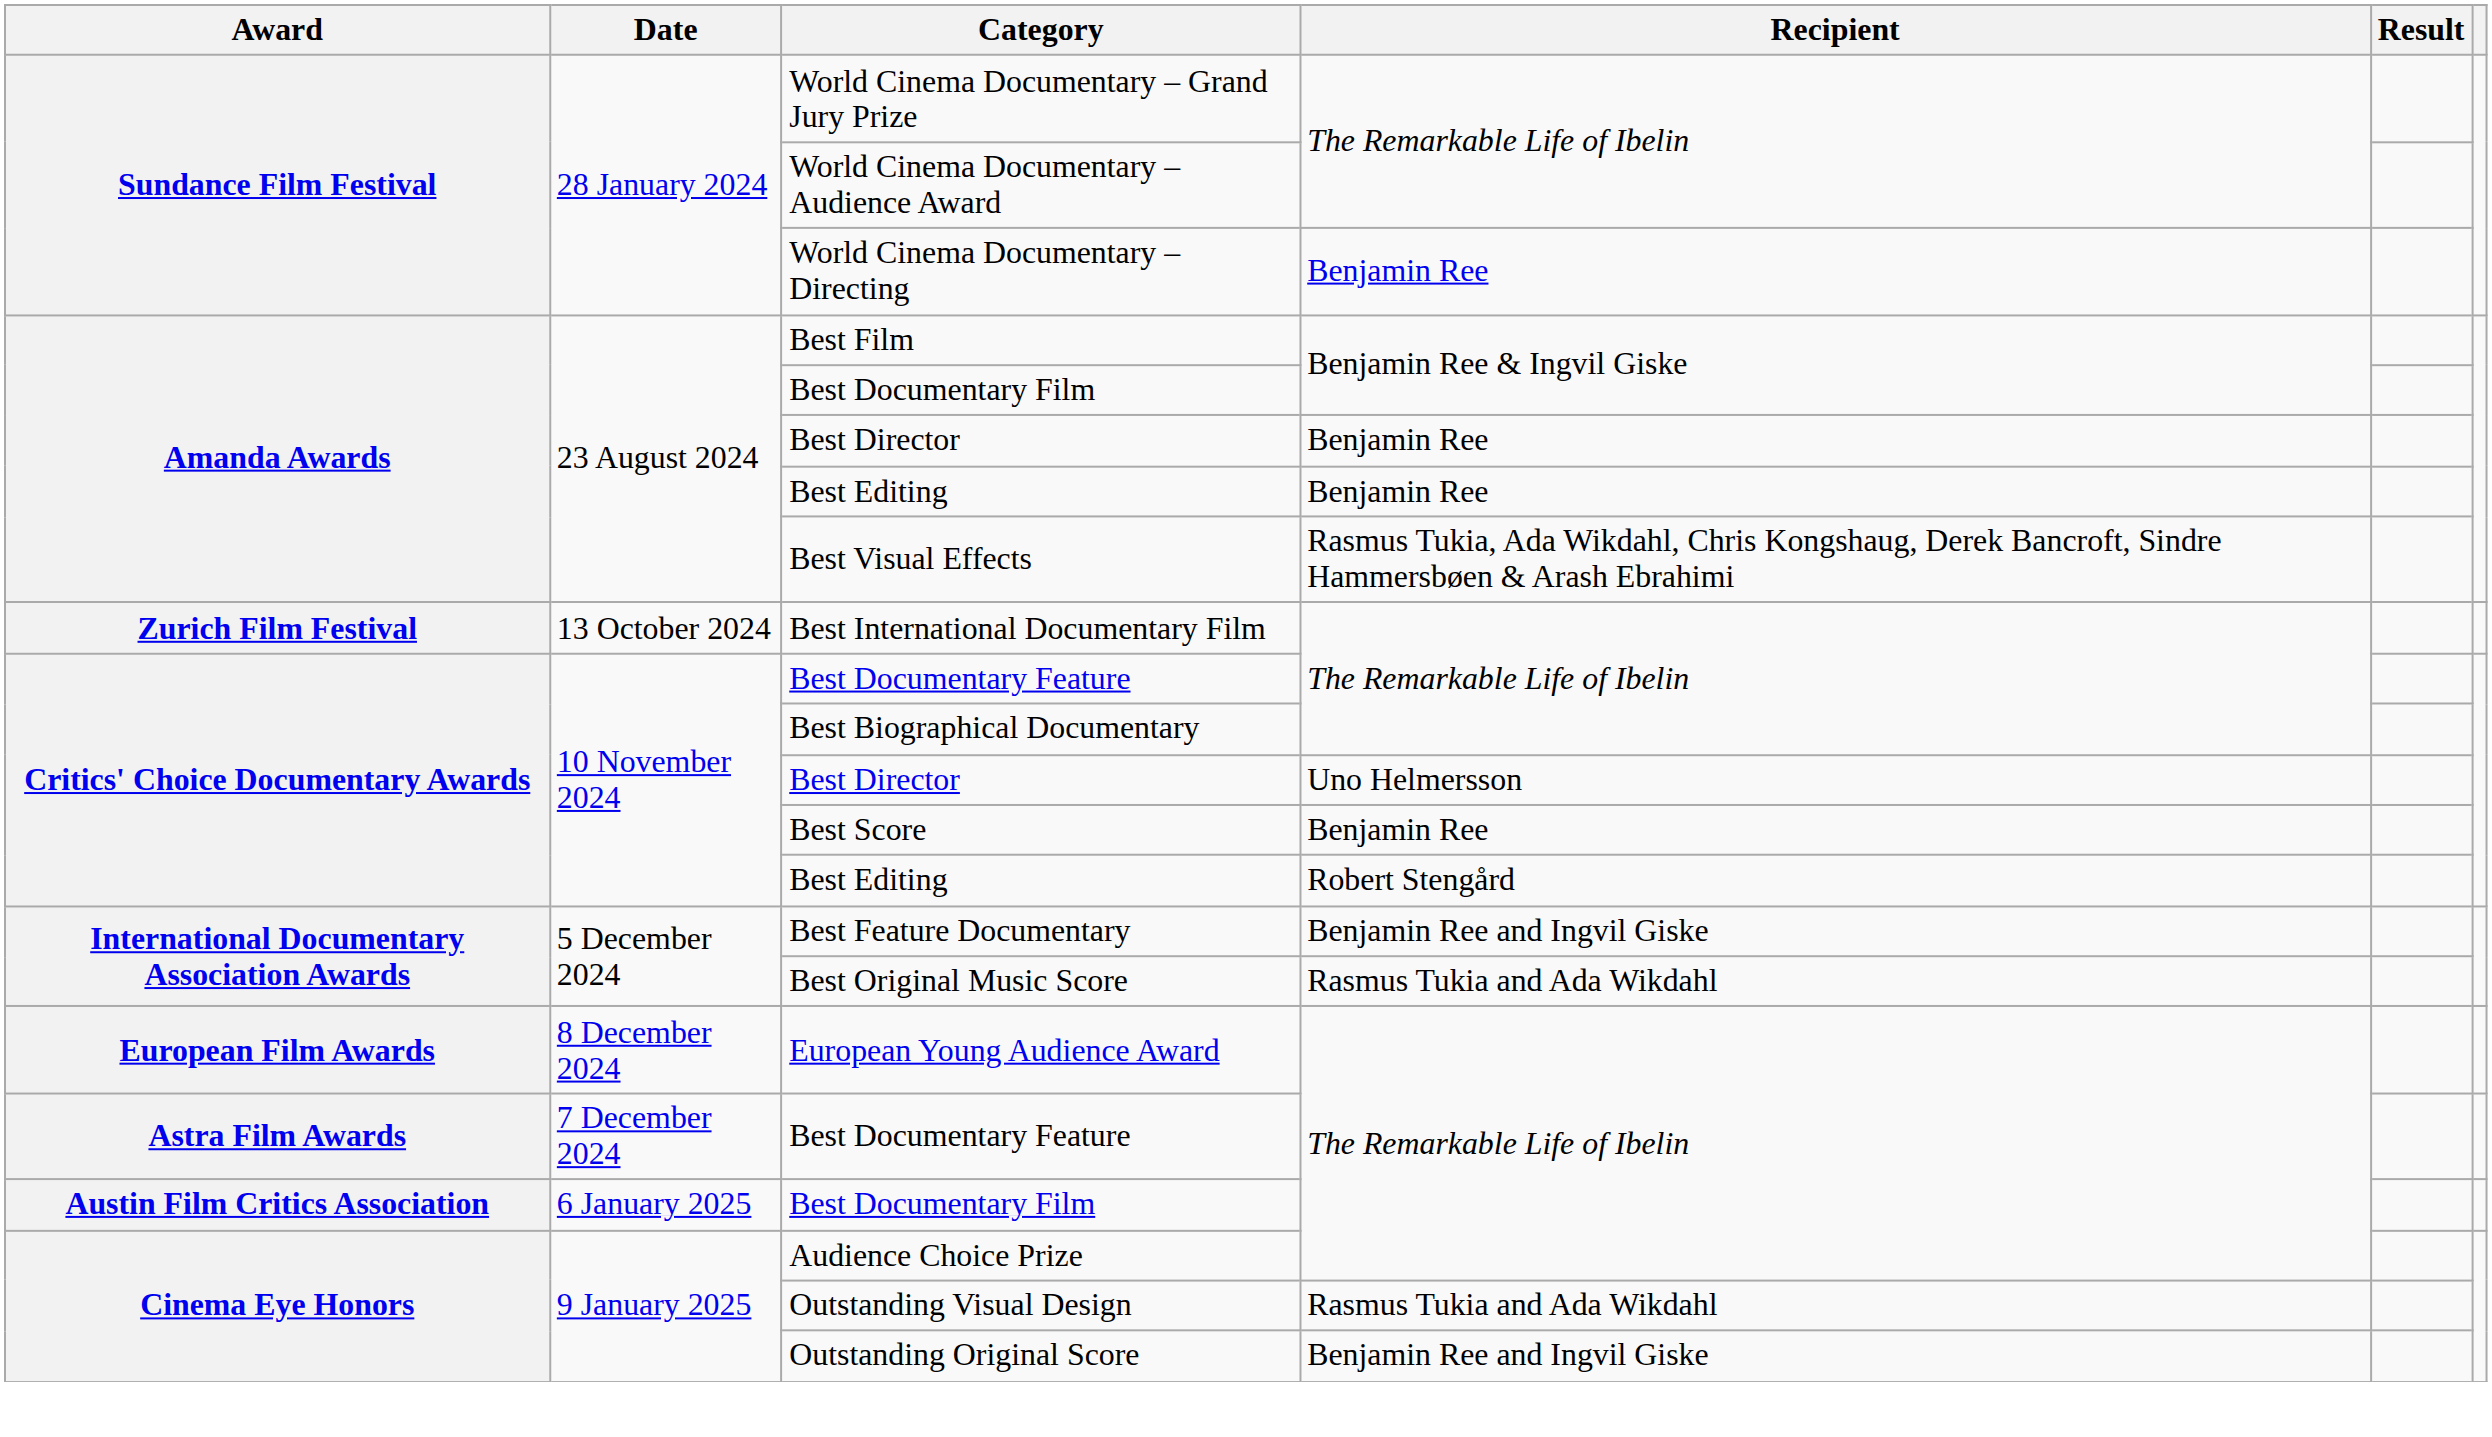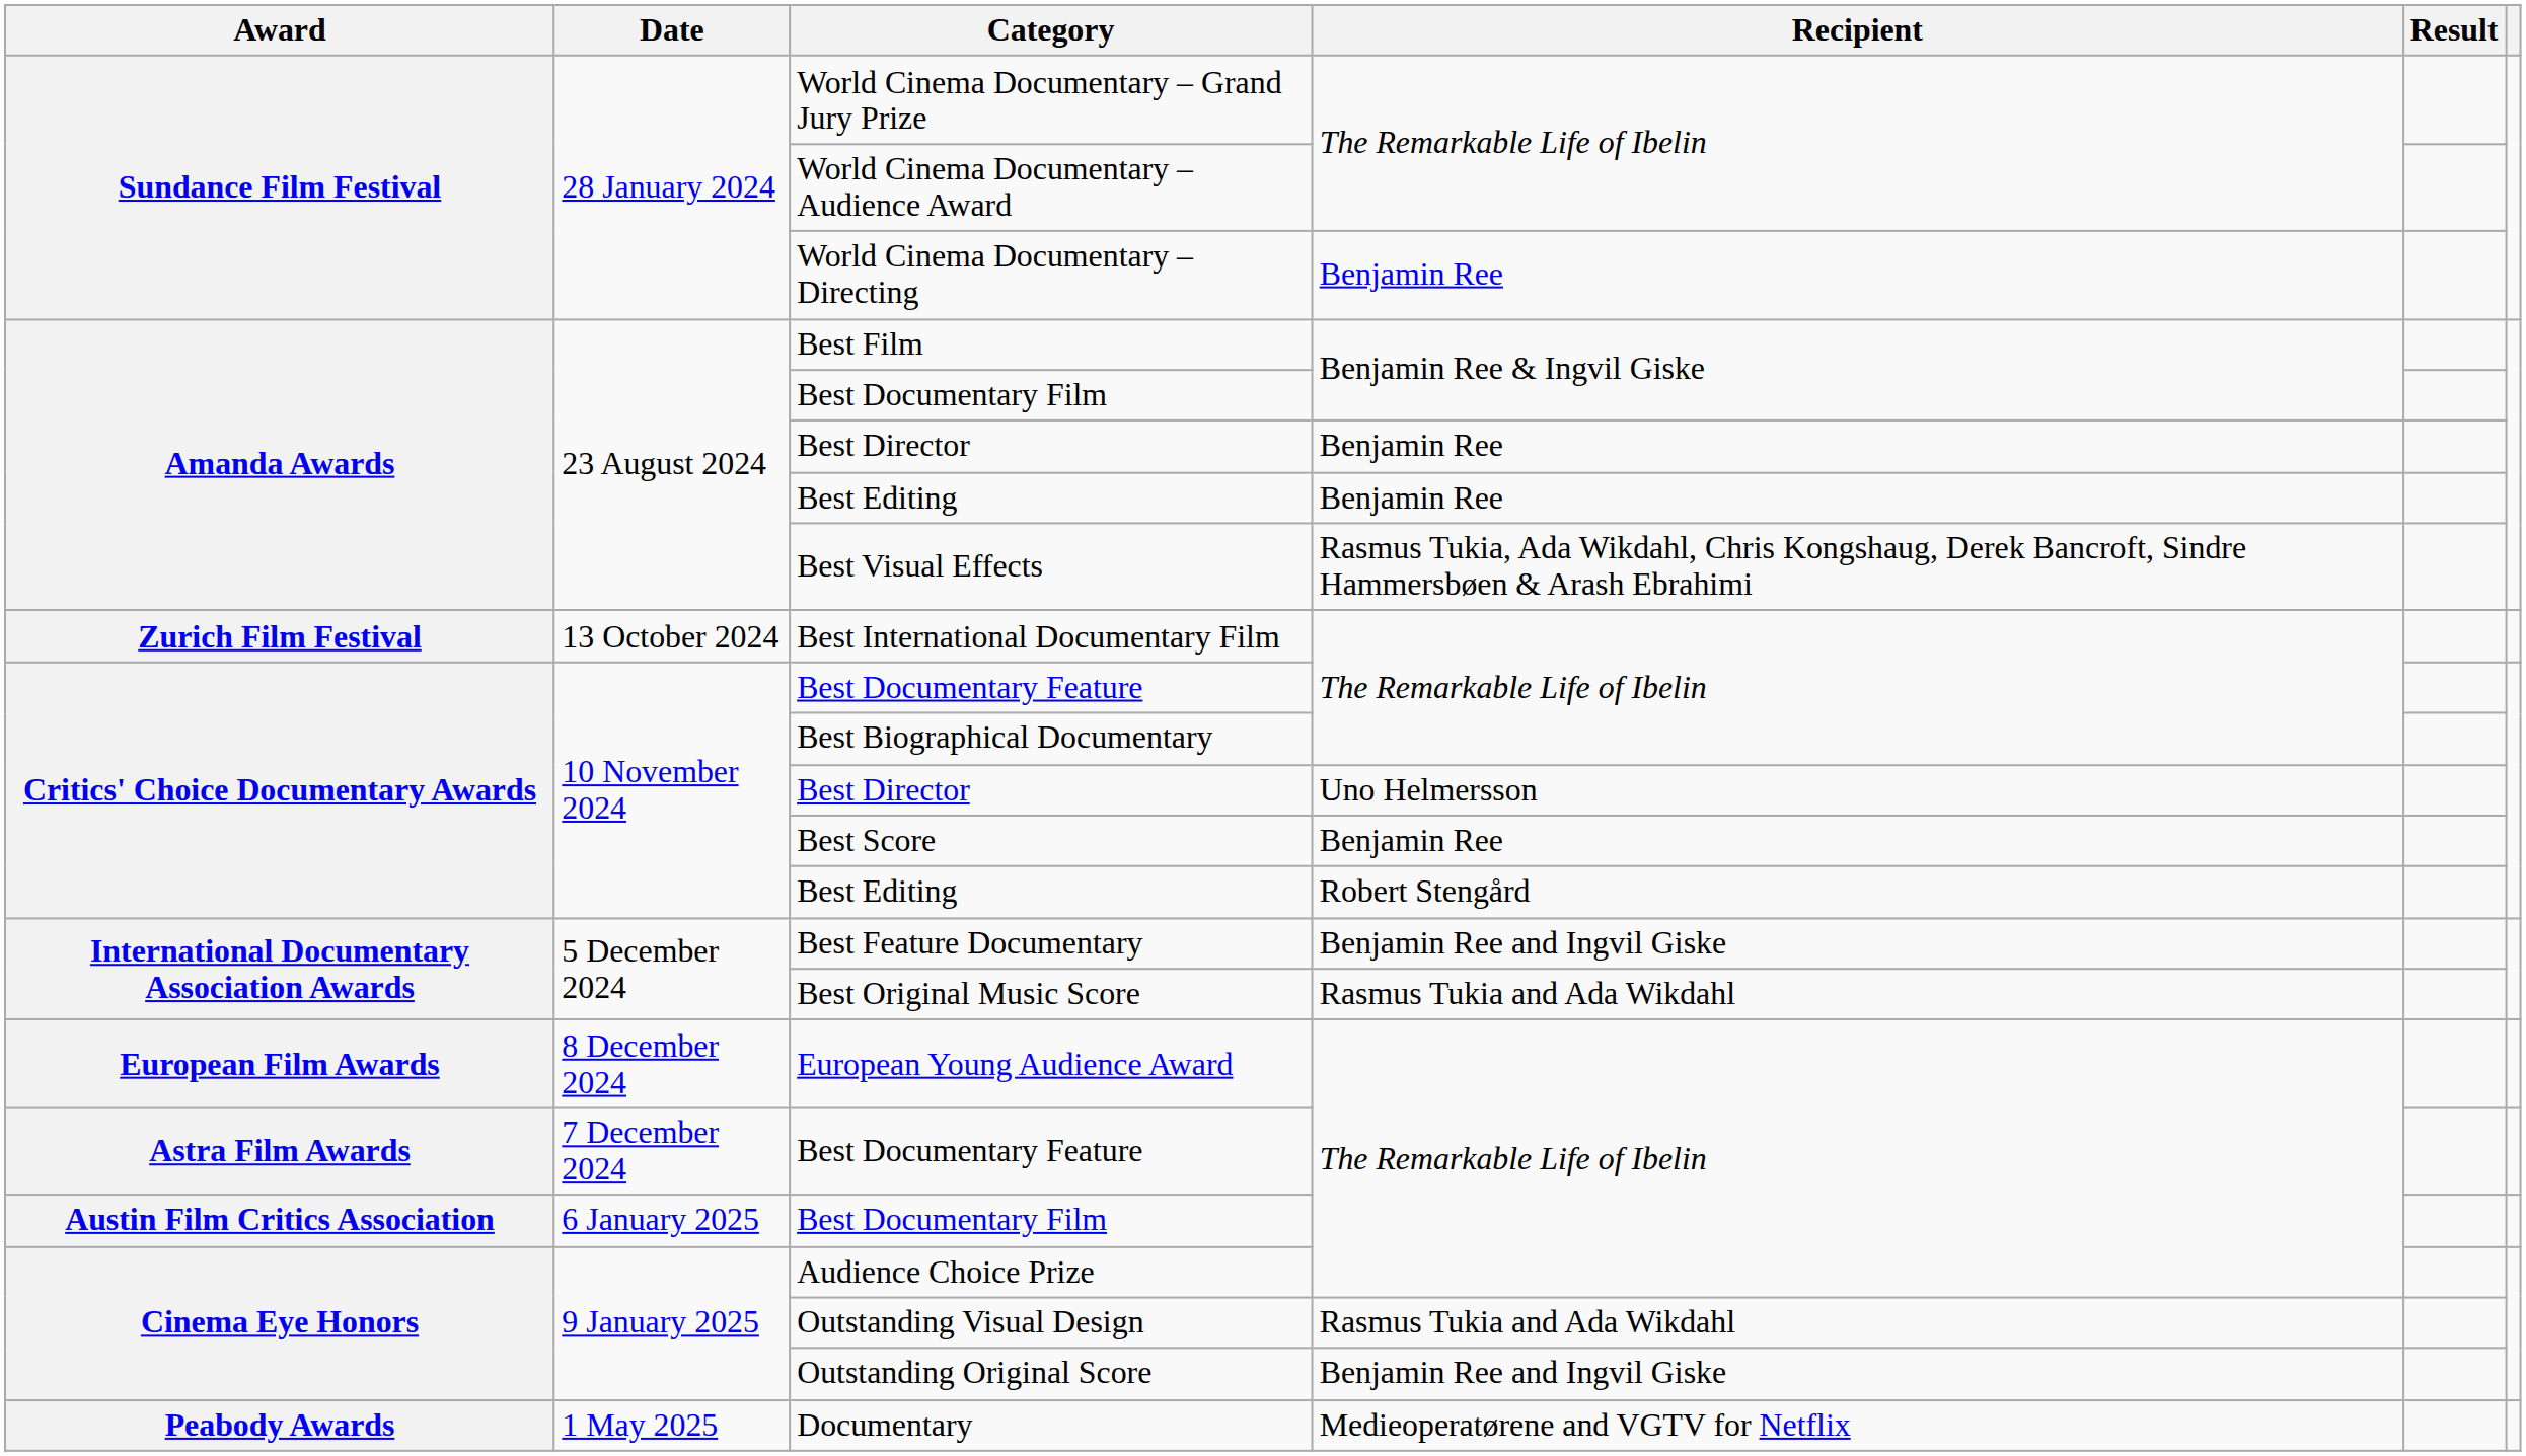 <table class="wikitable sortable plainrowheaders">
 <tr>
 <th>Award</th>
 <th>Date</th>
 <th>Category</th>
 <th>Recipient</th>
 <th>Result</th>
 <th class="unsortable"></th>
 </tr>
 <tr>
 <th scope="row" rowspan="3"><a href='#'>Sundance Film Festival</a></th>
 <td rowspan="3"><a href='#'>28 January 2024</a></td>
 <td>World Cinema Documentary – Grand Jury Prize</td>
 <td rowspan="2"><em>The Remarkable Life of Ibelin</em></td>
 <td></td>
 <td rowspan="3" align="center"></td>
 </tr>
 <tr>
 <td>World Cinema Documentary – Audience Award</td>
 <td></td>
 </tr>
 <tr>
 <td>World Cinema Documentary – Directing</td>
 <td><a href='#'>Benjamin Ree</a></td>
 <td></td>
 </tr>
 <tr>
 <th rowspan="5" scope="row"><a href='#'>Amanda Awards</a></th>
 <td rowspan="5">23 August 2024</td>
 <td>Best Film</td>
 <td rowspan="2">Benjamin Ree & Ingvil Giske</td>
 <td></td>
 <td rowspan="5" align="center"></td>
 </tr>
 <tr>
 <td>Best Documentary Film</td>
 <td></td>
 </tr>
 <tr>
 <td>Best Director</td>
 <td>Benjamin Ree</td>
 <td></td>
 </tr>
 <tr>
 <td>Best Editing</td>
 <td>Benjamin Ree</td>
 <td></td>
 </tr>
 <tr>
 <td>Best Visual Effects</td>
 <td>Rasmus Tukia, Ada Wikdahl, Chris Kongshaug, Derek Bancroft, Sindre Hammersbøen & Arash Ebrahimi</td>
 <td></td>
 </tr>
 <tr>
 <th scope="row"><a href='#'>Zurich Film Festival</a></th>
 <td>13 October 2024</td>
 <td>Best International Documentary Film</td>
 <td rowspan="3"><em>The Remarkable Life of Ibelin</em></td>
 <td></td>
 <td align="center"></td>
 </tr>
 <tr>
 <th rowspan="5" scope="row"><a href='#'>Critics' Choice Documentary Awards</a></th>
 <td rowspan="5"><a href='#'>10 November 2024</a></td>
 <td><a href='#'>Best Documentary Feature</a></td>
 <td></td>
 <td rowspan="5" align="center"></td>
 </tr>
 <tr>
 <td>Best Biographical Documentary</td>
 <td></td>
 </tr>
 <tr>
 <td><a href='#'>Best Director</a></td>
 <td>Uno Helmersson</td>
 <td></td>
 </tr>
 <tr>
 <td>Best Score</td>
 <td>Benjamin Ree</td>
 <td></td>
 </tr>
 <tr>
 <td>Best Editing</td>
 <td>Robert Stengård</td>
 <td></td>
 </tr>
 <tr>
 <th scope="row" rowspan="2"><a href='#'>International Documentary Association Awards</a></th>
 <td rowspan="2">5 December 2024</td>
 <td>Best Feature Documentary</td>
 <td>Benjamin Ree and Ingvil Giske</td>
 <td></td>
 <td align="center" rowspan="2"></td>
 </tr>
 <tr>
 <td>Best Original Music Score</td>
 <td>Rasmus Tukia and Ada Wikdahl</td>
 <td></td>
 </tr>
 <tr>
 <th scope="row"><a href='#'>European Film Awards</a></th>
 <td><a href='#'>8 December 2024</a></td>
 <td><a href='#'>European Young Audience Award</a></td>
 <td rowspan="4"><em>The Remarkable Life of Ibelin</em></td>
 <td></td>
 <td style="text-align:center"></td>
 </tr>
 <tr>
 <th scope="row"><a href='#'>Astra Film Awards</a></th>
 <td><a href='#'>7 December 2024</a></td>
 <td>Best Documentary Feature</td>
 <td></td>
 <td align="center"></td>
 </tr>
 <tr>
 <th scope="row"><a href='#'>Austin Film Critics Association</a></th>
 <td><a href='#'>6 January 2025</a></td>
 <td><a href='#'>Best Documentary Film</a></td>
 <td></td>
 <td align="center"></td>
 </tr>
 <tr>
 <th scope="row" rowspan="3"><a href='#'>Cinema Eye Honors</a></th>
 <td rowspan="3"><a href='#'>9 January 2025</a></td>
 <td>Audience Choice Prize</td>
 <td></td>
 <td align="center" rowspan="3"></td>
 </tr>
 <tr>
 <td>Outstanding Visual Design</td>
 <td>Rasmus Tukia and Ada Wikdahl</td>
 <td></td>
 </tr>
 <tr>
 <td>Outstanding Original Score</td>
 <td>Benjamin Ree and Ingvil Giske</td>
 <td></td>
 </tr>
+<tr>
+<th scope="row"><a href='#'>Peabody Awards</a></th>
+<td><a href='#'>1 May 2025</a></td>
+<td>Documentary</td>
+<td>Medieoperatørene and VGTV for <a href='#'>Netflix</a></td>
+<td></td>
+<td align="center"></td>
+</tr>
 </table>
